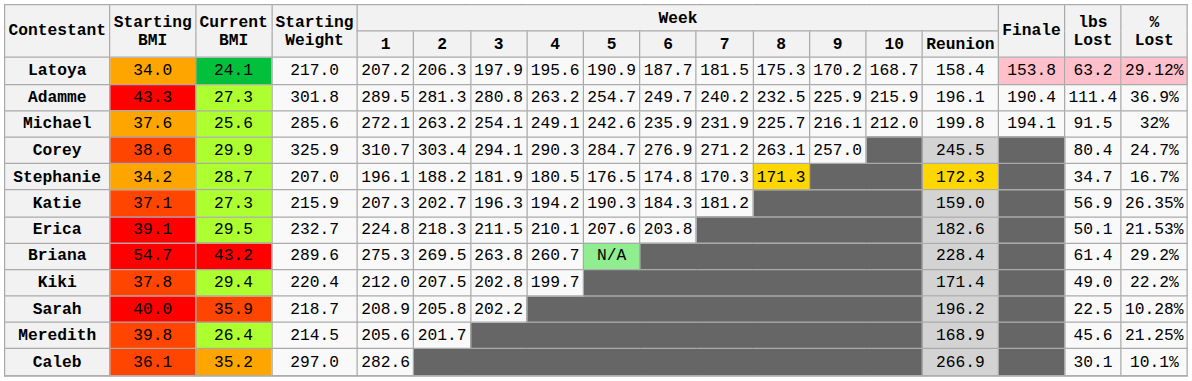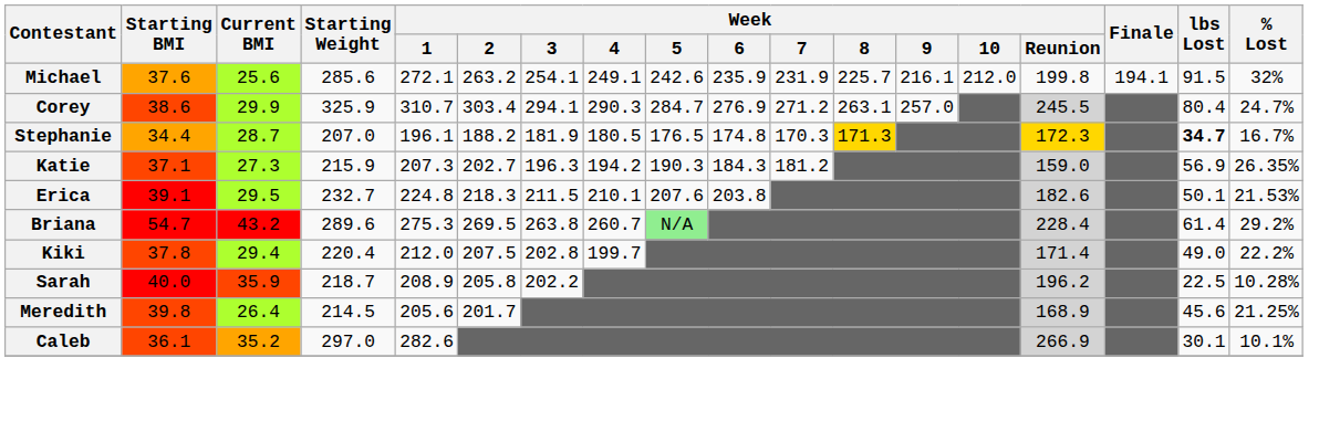 <table class="wikitable" style="text-align:center" align="center">
 <tr>
 <th rowspan=2>Contestant</th>
 <th rowspan=2>Starting<br>BMI</th>
 <th rowspan=2>Current<br>BMI</th>
 <th rowspan=2>Starting<br>Weight</th>
 <th colspan=11>Week</th>
 <th rowspan=2>Finale</th>
 <th rowspan=2>lbs<br>Lost</th>
 <th rowspan=2>%<br>Lost</th>
 </tr>
 <tr>
 <th>1</th>
 <th>2</th>
 <th>3</th>
 <th>4</th>
 <th>5</th>
 <th>6</th>
 <th>7</th>
 <th>8</th>
 <th>9</th>
 <th>10</th>
 <th>Reunion</th>
-</tr>
-<tr>
-<th>Latoya</th>
-<td bgcolor=orange>34.0</td>
-<td bgcolor=#03C03C>24.1</td>
-<td>217.0</td>
-<td>207.2</td>
-<td>206.3</td>
-<td>197.9</td>
-<td>195.6</td>
-<td>190.9</td>
-<td>187.7</td>
-<td>181.5</td>
-<td>175.3</td>
-<td>170.2</td>
-<td>168.7</td>
-<td>158.4</td>
-<td bgcolor="pink">153.8</td>
-<td bgcolor="pink">63.2</td>
-<td bgcolor="pink">29.12%</td>
-</tr>
-<tr>
-<th>Adamme</th>
-<td bgcolor=red>43.3</td>
-<td bgcolor=greenyellow>27.3</td>
-<td>301.8</td>
-<td>289.5</td>
-<td>281.3</td>
-<td>280.8</td>
-<td>263.2</td>
-<td>254.7</td>
-<td>249.7</td>
-<td>240.2</td>
-<td>232.5</td>
-<td>225.9</td>
-<td>215.9</td>
-<td>196.1</td>
-<td>190.4</td>
-<td>111.4</td>
-<td>36.9%</td>
 </tr>
 <tr>
 <th>Michael</th>
 <td bgcolor=orange>37.6</td>
 <td bgcolor=greenyellow>25.6</td>
 <td>285.6</td>
 <td>272.1</td>
 <td>263.2</td>
 <td>254.1</td>
 <td>249.1</td>
 <td>242.6</td>
 <td>235.9</td>
 <td>231.9</td>
 <td>225.7</td>
 <td>216.1</td>
 <td>212.0</td>
 <td>199.8</td>
 <td>194.1</td>
 <td>91.5</td>
 <td>32%</td>
 </tr>
 <tr>
 <th>Corey</th>
 <td bgcolor=#FF4500>38.6</td>
 <td bgcolor=greenyellow>29.9</td>
 <td>325.9</td>
 <td>310.7</td>
 <td>303.4</td>
 <td>294.1</td>
 <td>290.3</td>
 <td>284.7</td>
 <td>276.9</td>
 <td>271.2</td>
 <td>263.1</td>
 <td>257.0</td>
 <td colspan="1" bgcolor="666666"></td>
 <td bgcolor="lightgrey">245.5</td>
 <td colspan="1" bgcolor="666666"></td>
 <td>80.4</td>
 <td>24.7%</td>
 </tr>
 <tr>
 <th>Stephanie</th>
-<td bgcolor=orange>34.2</td>
+<td bgcolor=orange>34.4</td>
 <td bgcolor=greenyellow>28.7</td>
 <td>207.0</td>
 <td>196.1</td>
 <td>188.2</td>
 <td>181.9</td>
 <td>180.5</td>
 <td>176.5</td>
 <td>174.8</td>
 <td>170.3</td>
 <td bgcolor=gold>171.3</td>
 <td colspan="2" bgcolor="666666"></td>
 <td bgcolor=gold>172.3</td>
 <td colspan="1" bgcolor="666666"></td>
-<td>34.7</td>
+<td><strong>34.7</strong></td>
 <td>16.7%</td>
 </tr>
 <tr>
 <th>Katie</th>
 <td bgcolor=#FF4500>37.1</td>
 <td bgcolor=greenyellow>27.3</td>
 <td>215.9</td>
 <td>207.3</td>
 <td>202.7</td>
 <td>196.3</td>
 <td>194.2</td>
 <td>190.3</td>
 <td>184.3</td>
 <td>181.2</td>
 <td colspan="3" bgcolor="666666"></td>
 <td bgcolor="lightgrey">159.0</td>
 <td colspan="1" bgcolor="666666"></td>
 <td>56.9</td>
 <td>26.35%</td>
 </tr>
 <tr>
 <th>Erica</th>
 <td bgcolor=red>39.1</td>
 <td bgcolor=greenyellow>29.5</td>
 <td>232.7</td>
 <td>224.8</td>
 <td>218.3</td>
 <td>211.5</td>
 <td>210.1</td>
 <td>207.6</td>
 <td>203.8</td>
 <td colspan="4" bgcolor="666666"></td>
 <td bgcolor="lightgrey">182.6</td>
 <td colspan="1" bgcolor="666666"></td>
 <td>50.1</td>
 <td>21.53%</td>
 </tr>
 <tr>
 <th>Briana</th>
 <td bgcolor=red>54.7</td>
 <td bgcolor=red>43.2</td>
 <td>289.6</td>
 <td>275.3</td>
 <td>269.5</td>
 <td>263.8</td>
 <td>260.7</td>
 <td bgcolor=lightgreen>N/A</td>
 <td colspan="5" bgcolor="666666"></td>
 <td bgcolor="lightgrey">228.4</td>
 <td colspan="1" bgcolor="666666"></td>
 <td>61.4</td>
 <td>29.2%</td>
 </tr>
 <tr>
 <th>Kiki</th>
 <td bgcolor=#FF4500>37.8</td>
 <td bgcolor=greenyellow>29.4</td>
 <td>220.4</td>
 <td>212.0</td>
 <td>207.5</td>
 <td>202.8</td>
 <td>199.7</td>
 <td colspan="6" bgcolor="666666"></td>
 <td bgcolor="lightgrey">171.4</td>
 <td colspan="1" bgcolor="666666"></td>
 <td>49.0</td>
 <td>22.2%</td>
 </tr>
 <tr>
 <th>Sarah</th>
 <td bgcolor=red>40.0</td>
 <td bgcolor=#FF4500>35.9</td>
 <td>218.7</td>
 <td>208.9</td>
 <td>205.8</td>
 <td>202.2</td>
 <td colspan="7" bgcolor="666666"></td>
 <td bgcolor="lightgrey">196.2</td>
 <td colspan="1" bgcolor="666666"></td>
 <td>22.5</td>
 <td>10.28%</td>
 </tr>
 <tr>
 <th>Meredith</th>
 <td bgcolor=#FF4500>39.8</td>
 <td bgcolor=greenyellow>26.4</td>
 <td>214.5</td>
 <td>205.6</td>
 <td>201.7</td>
 <td colspan="8" bgcolor="666666"></td>
 <td bgcolor="lightgrey">168.9</td>
 <td colspan="1" bgcolor="666666"></td>
 <td>45.6</td>
 <td>21.25%</td>
 </tr>
 <tr>
 <th>Caleb</th>
 <td bgcolor=#FF4500>36.1</td>
 <td bgcolor=orange>35.2</td>
 <td>297.0</td>
 <td>282.6</td>
 <td colspan="9" bgcolor="666666"></td>
 <td bgcolor="lightgrey">266.9</td>
 <td colspan="1" bgcolor="666666"></td>
 <td>30.1</td>
 <td>10.1%</td>
 </tr>
 <tr>
 </tr>
 </table>
